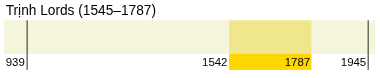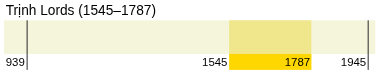 <table width="50%" cellpadding="2" cellspacing="0" style="text-align: right; font-size: 85%; border-bottom: 4px solid #FFFFFF">
 <tr>
 <td colspan="4" align="left"><big> Trịnh Lords (1545–1787)</big></td>
 </tr>
 <tr style="background-color: #F5F5DC; height:40px;">
 <td width="10" style="border-right: 1px solid #000000"> </td>
 <td width="60%"> </td>
 <td width="24%" style="background:#F0E68C"> </td>
 <td width="16%"> </td>
 <td width="10" style="border-left: 1px solid #000000"> </td>
 </tr>
 <tr>
 <td style="border-right: 1px solid #000000">939</td>
-<td>1542</td>
+<td>1545</td>
 <td style="background: gold;">1787</td>
 <td>1945</td>
 <td style="border-left: 1px solid #000000"> </td>
 </tr>
 </table>
